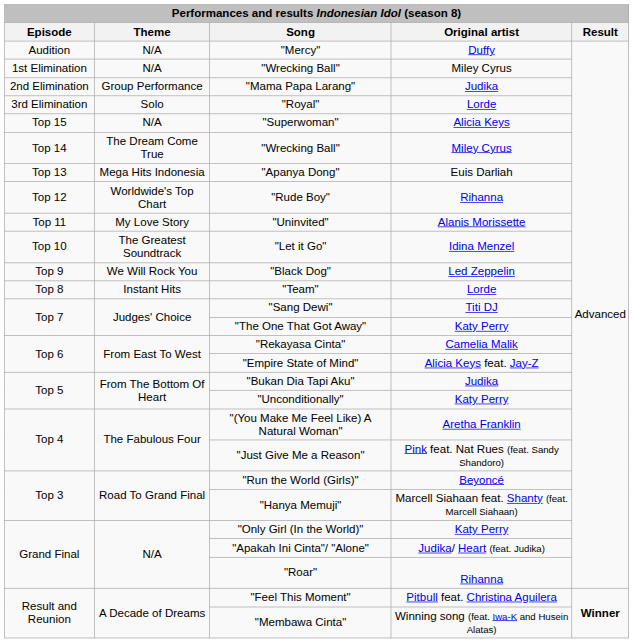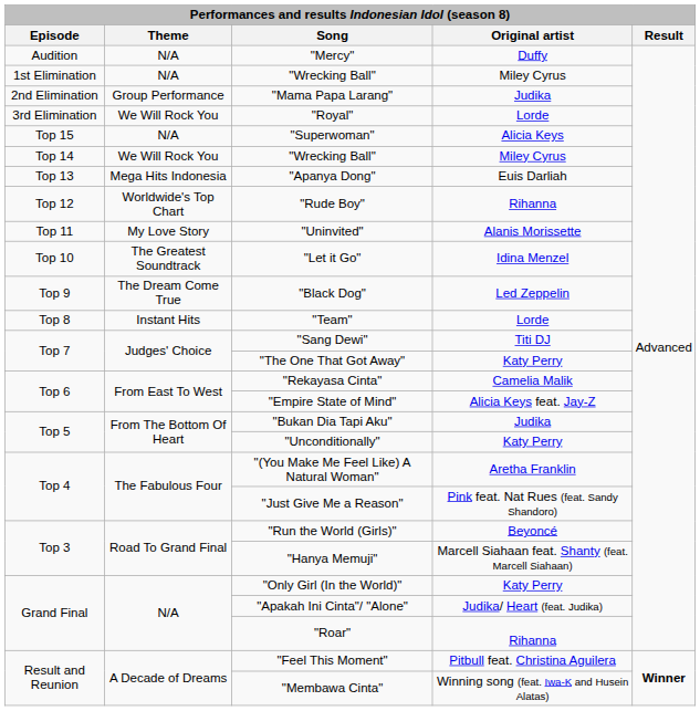 <table class="wikitable" style="text-align: center;">
 <tr>
 <th colspan="5" style="background:#BFBFBF;">Performances and results <em>Indonesian Idol</em> (season 8)</th>
 </tr>
 <tr>
 <th>Episode</th>
 <th>Theme</th>
 <th>Song</th>
 <th>Original artist</th>
 <th>Result</th>
 </tr>
 <tr>
 <td>Audition</td>
 <td>N/A</td>
 <td>"Mercy"</td>
 <td><a href='#'>Duffy</a></td>
 <td rowspan=25>Advanced</td>
 </tr>
 <tr>
 <td>1st Elimination</td>
 <td>N/A</td>
 <td>"Wrecking Ball"</td>
 <td>Miley Cyrus</td>
 </tr>
 <tr>
 <td>2nd Elimination</td>
 <td>Group Performance</td>
 <td>"Mama Papa Larang"</td>
 <td><a href='#'>Judika</a></td>
 </tr>
 <tr>
 <td>3rd Elimination</td>
-<td>Solo</td>
+<td>We Will Rock You</td>
 <td>"Royal"</td>
 <td><a href='#'>Lorde</a></td>
 </tr>
 <tr>
 <td>Top 15</td>
 <td>N/A</td>
 <td>"Superwoman"</td>
 <td><a href='#'>Alicia Keys</a></td>
 </tr>
 <tr>
 <td>Top 14</td>
-<td>The Dream Come True</td>
+<td>We Will Rock You</td>
 <td>"Wrecking Ball"</td>
 <td><a href='#'>Miley Cyrus</a></td>
 </tr>
 <tr>
 <td>Top 13</td>
 <td>Mega Hits Indonesia</td>
 <td>"Apanya Dong"</td>
 <td>Euis Darliah</td>
 </tr>
 <tr>
 <td>Top 12</td>
 <td>Worldwide's Top Chart</td>
 <td>"Rude Boy"</td>
 <td><a href='#'>Rihanna</a></td>
 </tr>
 <tr>
 <td>Top 11</td>
 <td>My Love Story</td>
 <td>"Uninvited"</td>
 <td><a href='#'>Alanis Morissette</a></td>
 </tr>
 <tr>
 <td>Top 10</td>
 <td>The Greatest Soundtrack</td>
 <td>"Let it Go"</td>
 <td><a href='#'>Idina Menzel</a></td>
 </tr>
 <tr>
 <td>Top 9</td>
-<td>We Will Rock You</td>
+<td>The Dream Come True</td>
 <td>"Black Dog"</td>
 <td><a href='#'>Led Zeppelin</a></td>
 </tr>
 <tr>
 <td>Top 8</td>
 <td>Instant Hits</td>
 <td>"Team"</td>
 <td><a href='#'>Lorde</a></td>
 </tr>
 <tr>
 <td rowspan="2">Top 7</td>
 <td rowspan=2>Judges' Choice</td>
 <td>"Sang Dewi"</td>
 <td><a href='#'>Titi DJ</a></td>
 </tr>
 <tr>
 <td>"The One That Got Away"</td>
 <td><a href='#'>Katy Perry</a></td>
 </tr>
 <tr>
 <td rowspan="2">Top 6</td>
 <td rowspan=2>From East To West</td>
 <td>"Rekayasa Cinta"</td>
 <td><a href='#'>Camelia Malik</a></td>
 </tr>
 <tr>
 <td>"Empire State of Mind"</td>
 <td><a href='#'>Alicia Keys</a> feat. <a href='#'>Jay-Z</a></td>
 </tr>
 <tr>
 <td rowspan=2>Top 5</td>
 <td rowspan=2>From The Bottom Of Heart</td>
 <td>"Bukan Dia Tapi Aku"</td>
 <td><a href='#'>Judika</a></td>
 </tr>
 <tr>
 <td>"Unconditionally"</td>
 <td><a href='#'>Katy Perry</a></td>
 </tr>
 <tr>
 <td rowspan=2>Top 4</td>
 <td rowspan=2>The Fabulous Four</td>
 <td>"(You Make Me Feel Like) A Natural Woman"</td>
 <td><a href='#'>Aretha Franklin</a></td>
 </tr>
 <tr>
 <td>"Just Give Me a Reason"</td>
 <td><a href='#'>Pink</a> feat. Nat Rues <small>(feat. Sandy Shandoro)</small></td>
 </tr>
 <tr>
 <td rowspan=2>Top 3</td>
 <td rowspan=2>Road To Grand Final</td>
 <td>"Run the World (Girls)"</td>
 <td><a href='#'>Beyoncé</a></td>
 </tr>
 <tr>
 <td>"Hanya Memuji"</td>
 <td>Marcell Siahaan feat. <a href='#'>Shanty</a> <small> (feat. Marcell Siahaan)</small></td>
 </tr>
 <tr>
 <td rowspan=3>Grand Final</td>
 <td rowspan=3>N/A</td>
 <td>"Only Girl (In the World)"</td>
 <td><a href='#'>Katy Perry</a></td>
 </tr>
 <tr>
 <td>"Apakah Ini Cinta"/ "Alone"</td>
 <td><a href='#'>Judika</a>/ <a href='#'>Heart</a> <small> (feat. Judika)</small></td>
 </tr>
 <tr>
 <td>"Roar"</td>
 <td><br><a href='#'>Rihanna</a></td>
 </tr>
 <tr>
 <td rowspan=2>Result and Reunion</td>
 <td rowspan=2>A Decade of Dreams</td>
 <td>"Feel This Moment"</td>
 <td><a href='#'>Pitbull</a> feat. <a href='#'>Christina Aguilera</a></td>
 <td rowspan=2><strong>Winner</strong></td>
 </tr>
 <tr>
 <td>"Membawa Cinta"</td>
 <td>Winning song <small> (feat. <a href='#'>Iwa-K</a> and Husein Alatas)</small></td>
 </tr>
 </table>
